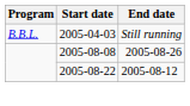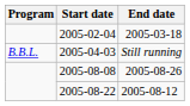 <table class="wikitable">
 <tr>
 <th>Program</th>
 <th>Start date</th>
 <th>End date</th>
+</tr>
+<tr>
+<td></td>
+<td align="right">2005-02-04</td>
+<td align="right">2005-03-18</td>
 </tr>
 <tr>
 <td><em><a href='#'>B.B.L.</a></em></td>
 <td align="right">2005-04-03</td>
 <td align="right"><em>Still running</em></td>
 </tr>
 <tr>
 <td rowspan="2"></td>
 <td align="right">2005-08-08</td>
 <td align="right">2005-08-26</td>
 </tr>
 <tr>
 <td align="right">2005-08-22</td>
 <td>2005-08-12</td>
 </tr>
 </table>
